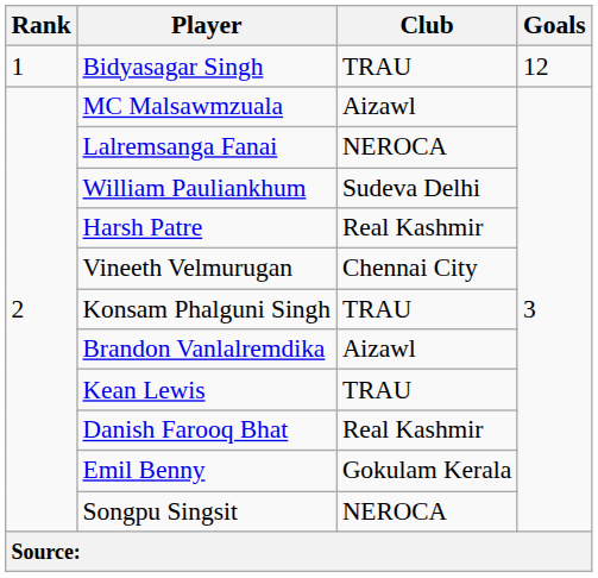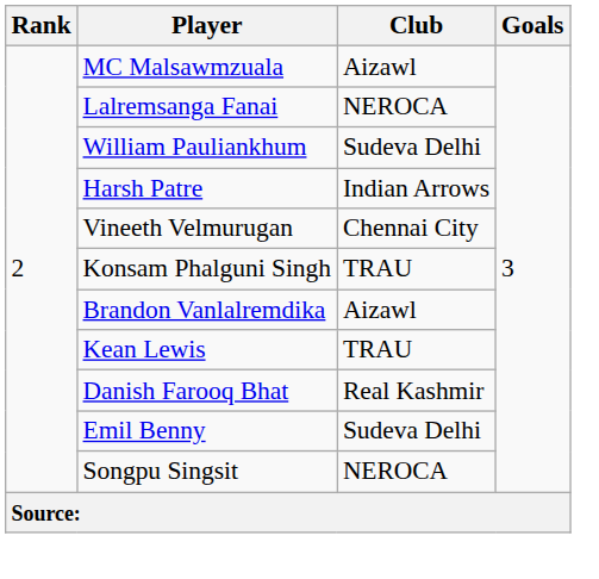 <table class="wikitable" style="text-align:left">
 <tr>
 <th>Rank</th>
 <th>Player</th>
 <th>Club</th>
 <th>Goals</th>
-</tr>
-<tr>
-<td>1</td>
-<td><a href='#'>Bidyasagar Singh</a></td>
-<td>TRAU</td>
-<td>12</td>
 </tr>
 <tr>
 <td rowspan="11">2</td>
 <td><a href='#'>MC Malsawmzuala</a></td>
 <td>Aizawl</td>
 <td rowspan="11">3</td>
 </tr>
 <tr>
 <td><a href='#'>Lalremsanga Fanai</a></td>
 <td>NEROCA</td>
 </tr>
 <tr>
 <td><a href='#'>William Pauliankhum</a></td>
 <td>Sudeva Delhi</td>
 </tr>
 <tr>
 <td><a href='#'>Harsh Patre</a></td>
-<td>Real Kashmir</td>
+<td>Indian Arrows</td>
 </tr>
 <tr>
 <td>Vineeth Velmurugan</td>
 <td>Chennai City</td>
 </tr>
 <tr>
 <td>Konsam Phalguni Singh</td>
 <td>TRAU</td>
 </tr>
 <tr>
 <td><a href='#'>Brandon Vanlalremdika</a></td>
 <td>Aizawl</td>
 </tr>
 <tr>
 <td><a href='#'>Kean Lewis</a></td>
 <td>TRAU</td>
 </tr>
 <tr>
 <td><a href='#'>Danish Farooq Bhat</a></td>
 <td>Real Kashmir</td>
 </tr>
 <tr>
 <td><a href='#'>Emil Benny</a></td>
-<td>Gokulam Kerala</td>
+<td>Sudeva Delhi</td>
 </tr>
 <tr>
 <td>Songpu Singsit</td>
 <td>NEROCA</td>
 </tr>
 <tr>
 <th colspan="4" style="text-align:left;"><small>Source: </small></th>
 </tr>
 </table>
